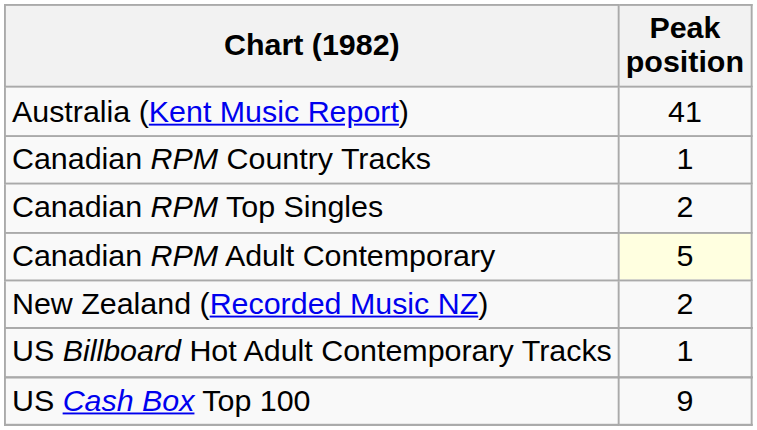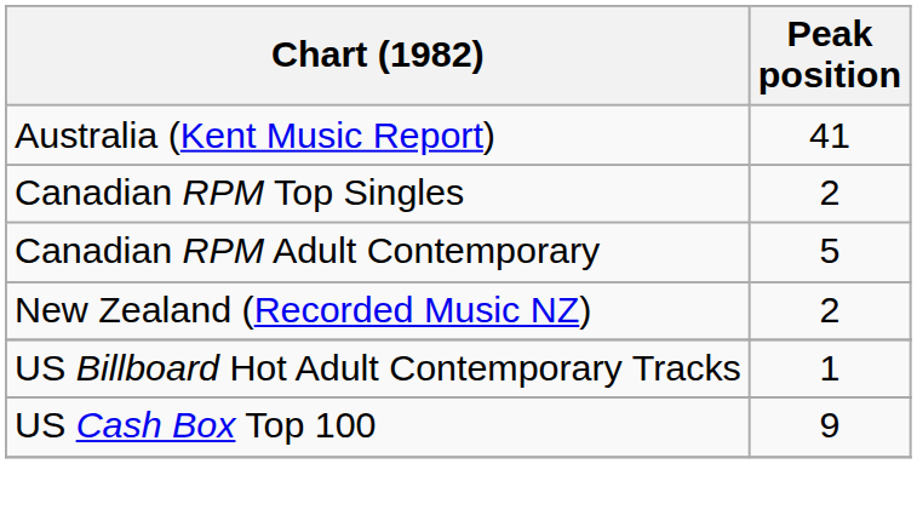 <table class="wikitable sortable">
 <tr>
 <th align="left">Chart (1982)</th>
 <th align="center">Peak<br>position</th>
 </tr>
 <tr>
 <td>Australia (<a href='#'>Kent Music Report</a>)</td>
 <td style="text-align:center;">41</td>
 </tr>
 <tr>
-<td>Canadian <em>RPM</em> Country Tracks</td>
-<td align="center">1</td>
-</tr>
-<tr>
 <td>Canadian <em>RPM</em> Top Singles</td>
 <td align="center">2</td>
 </tr>
 <tr>
 <td>Canadian <em>RPM</em> Adult Contemporary</td>
-<td align="center" style="background: lightyellow;">5</td>
+<td align="center">5</td>
 </tr>
 <tr>
 <td>New Zealand (<a href='#'>Recorded Music NZ</a>)</td>
 <td align="center">2</td>
 </tr>
 <tr>
 </tr>
 <tr>
 <td>US <em>Billboard</em> Hot Adult Contemporary Tracks</td>
 <td align="center">1</td>
 </tr>
 <tr>
 </tr>
 <tr>
 <td>US <a href='#'><em>Cash Box</em></a> Top 100</td>
 <td align="center">9</td>
 </tr>
 <tr>
 </tr>
 </table>
